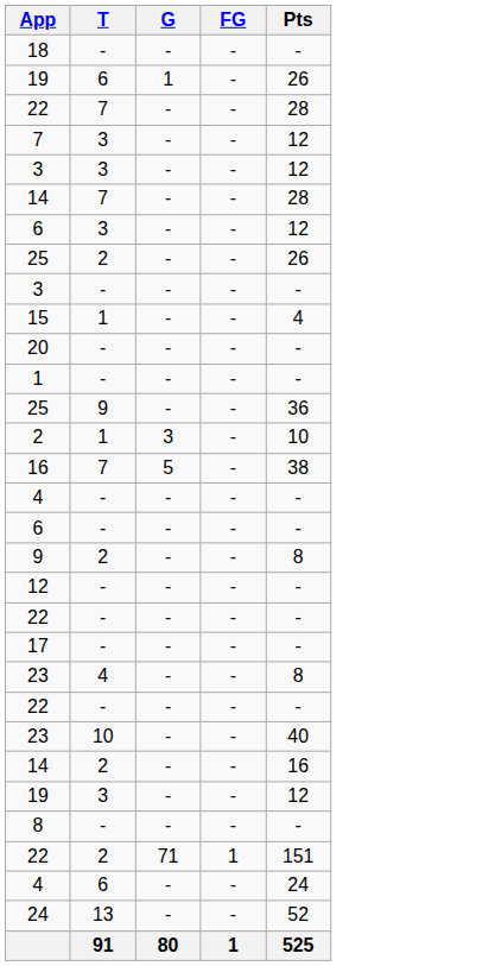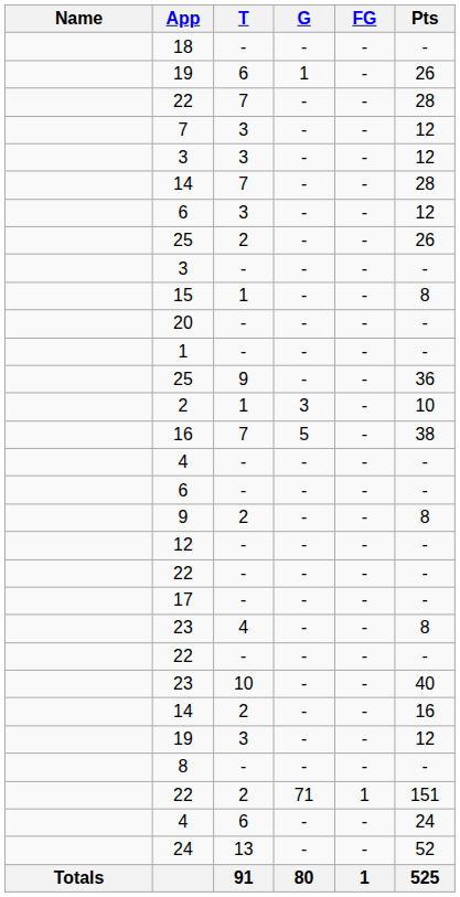 <table class="wikitable sortable" style="text-align: center;">
 <tr>
+<th style="width:8em">Name</th>
 <th style="width:3em"><a href='#'>App</a></th>
 <th style="width:3em"><a href='#'>T</a></th>
 <th style="width:3em"><a href='#'>G</a></th>
 <th style="width:3em"><a href='#'>FG</a></th>
 <th style="width:3em">Pts</th>
 </tr>
 <tr>
+<td style="text-align:left;"></td>
 <td>18</td>
 <td>-</td>
 <td>-</td>
 <td>-</td>
 <td>-</td>
 </tr>
 <tr>
+<td style="text-align:left;"></td>
 <td>19</td>
 <td>6</td>
 <td>1</td>
 <td>-</td>
 <td>26</td>
 </tr>
 <tr>
+<td style="text-align:left;"></td>
 <td>22</td>
 <td>7</td>
 <td>-</td>
 <td>-</td>
 <td>28</td>
 </tr>
 <tr>
+<td style="text-align:left;"></td>
 <td>7</td>
 <td>3</td>
 <td>-</td>
 <td>-</td>
 <td>12</td>
 </tr>
 <tr>
+<td style="text-align:left;"></td>
 <td>3</td>
 <td>3</td>
 <td>-</td>
 <td>-</td>
 <td>12</td>
 </tr>
 <tr>
+<td style="text-align:left;"></td>
 <td>14</td>
 <td>7</td>
 <td>-</td>
 <td>-</td>
 <td>28</td>
 </tr>
 <tr>
+<td style="text-align:left;"></td>
 <td>6</td>
 <td>3</td>
 <td>-</td>
 <td>-</td>
 <td>12</td>
 </tr>
 <tr>
+<td style="text-align:left;"></td>
 <td>25</td>
 <td>2</td>
 <td>-</td>
 <td>-</td>
 <td>26</td>
 </tr>
 <tr>
+<td style="text-align:left;"></td>
 <td>3</td>
 <td>-</td>
 <td>-</td>
 <td>-</td>
 <td>-</td>
 </tr>
 <tr>
+<td style="text-align:left;"></td>
 <td>15</td>
 <td>1</td>
 <td>-</td>
 <td>-</td>
-<td>4</td>
+<td>8</td>
 </tr>
 <tr>
+<td style="text-align:left;"></td>
 <td>20</td>
 <td>-</td>
 <td>-</td>
 <td>-</td>
 <td>-</td>
 </tr>
 <tr>
+<td style="text-align:left;"></td>
 <td>1</td>
 <td>-</td>
 <td>-</td>
 <td>-</td>
 <td>-</td>
 </tr>
 <tr>
+<td style="text-align:left;"></td>
 <td>25</td>
 <td>9</td>
 <td>-</td>
 <td>-</td>
 <td>36</td>
 </tr>
 <tr>
+<td style="text-align:left;"></td>
 <td>2</td>
 <td>1</td>
 <td>3</td>
 <td>-</td>
 <td>10</td>
 </tr>
 <tr>
+<td style="text-align:left;"></td>
 <td>16</td>
 <td>7</td>
 <td>5</td>
 <td>-</td>
 <td>38</td>
 </tr>
 <tr>
+<td style="text-align:left;"></td>
 <td>4</td>
 <td>-</td>
 <td>-</td>
 <td>-</td>
 <td>-</td>
 </tr>
 <tr>
+<td style="text-align:left;"></td>
 <td>6</td>
 <td>-</td>
 <td>-</td>
 <td>-</td>
 <td>-</td>
 </tr>
 <tr>
+<td style="text-align:left;"></td>
 <td>9</td>
 <td>2</td>
 <td>-</td>
 <td>-</td>
 <td>8</td>
 </tr>
 <tr>
+<td style="text-align:left;"></td>
 <td>12</td>
 <td>-</td>
 <td>-</td>
 <td>-</td>
 <td>-</td>
 </tr>
 <tr>
+<td style="text-align:left;"></td>
 <td>22</td>
 <td>-</td>
 <td>-</td>
 <td>-</td>
 <td>-</td>
 </tr>
 <tr>
+<td style="text-align:left;"></td>
 <td>17</td>
 <td>-</td>
 <td>-</td>
 <td>-</td>
 <td>-</td>
 </tr>
 <tr>
+<td style="text-align:left;"></td>
 <td>23</td>
 <td>4</td>
 <td>-</td>
 <td>-</td>
 <td>8</td>
 </tr>
 <tr>
+<td style="text-align:left;"></td>
 <td>22</td>
 <td>-</td>
 <td>-</td>
 <td>-</td>
 <td>-</td>
 </tr>
 <tr>
+<td style="text-align:left;"></td>
 <td>23</td>
 <td>10</td>
 <td>-</td>
 <td>-</td>
 <td>40</td>
 </tr>
 <tr>
+<td style="text-align:left;"></td>
 <td>14</td>
 <td>2</td>
 <td>-</td>
 <td>-</td>
 <td>16</td>
 </tr>
 <tr>
+<td style="text-align:left;"></td>
 <td>19</td>
 <td>3</td>
 <td>-</td>
 <td>-</td>
 <td>12</td>
 </tr>
 <tr>
+<td style="text-align:left;"></td>
 <td>8</td>
 <td>-</td>
 <td>-</td>
 <td>-</td>
 <td>-</td>
 </tr>
 <tr>
+<td style="text-align:left;"></td>
 <td>22</td>
 <td>2</td>
 <td>71</td>
 <td>1</td>
 <td>151</td>
 </tr>
 <tr>
+<td style="text-align:left;"></td>
 <td>4</td>
 <td>6</td>
 <td>-</td>
 <td>-</td>
 <td>24</td>
 </tr>
 <tr>
+<td style="text-align:left;"></td>
 <td>24</td>
 <td>13</td>
 <td>-</td>
 <td>-</td>
 <td>52</td>
 </tr>
 <tr class="sortbottom">
+<th>Totals</th>
 <th></th>
 <th>91</th>
 <th>80</th>
 <th>1</th>
 <th>525</th>
 </tr>
 </table>
